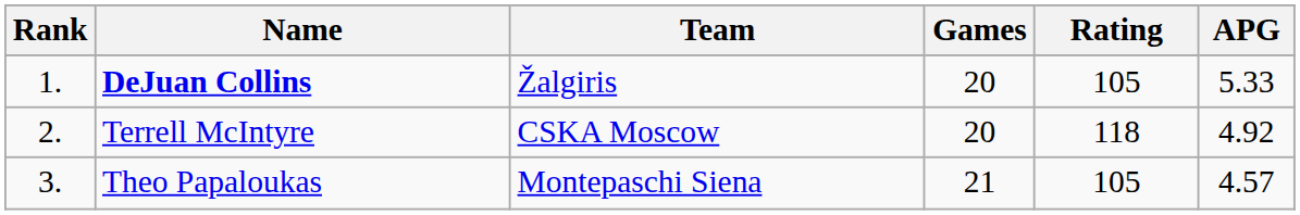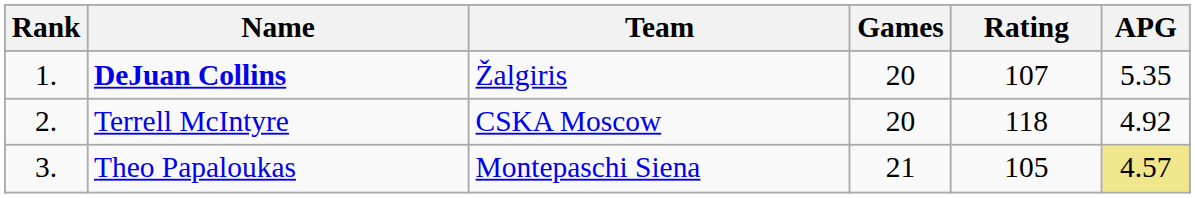 <table class="wikitable sortable" style="text-align: center;">
 <tr>
 <th>Rank</th>
 <th width=200>Name</th>
 <th width=200>Team</th>
 <th>Games</th>
 <th width=75>Rating</th>
 <th width=40>APG</th>
 </tr>
 <tr>
 <td>1.</td>
 <td align="left"> <strong><a href='#'>DeJuan Collins</a></strong></td>
 <td align="left"> <a href='#'>Žalgiris</a></td>
 <td>20</td>
-<td>105</td>
-<td>5.33</td>
+<td>107</td>
+<td>5.35</td>
 </tr>
 <tr>
 <td>2.</td>
 <td align="left"> <a href='#'>Terrell McIntyre</a></td>
 <td align="left"> <a href='#'>CSKA Moscow</a></td>
 <td>20</td>
 <td>118</td>
 <td>4.92</td>
 </tr>
 <tr>
 <td>3.</td>
 <td align="left"> <a href='#'>Theo Papaloukas</a></td>
 <td align="left"> <a href='#'>Montepaschi Siena</a></td>
 <td>21</td>
 <td>105</td>
-<td>4.57</td>
+<td style="background: khaki;">4.57</td>
 </tr>
 </table>
